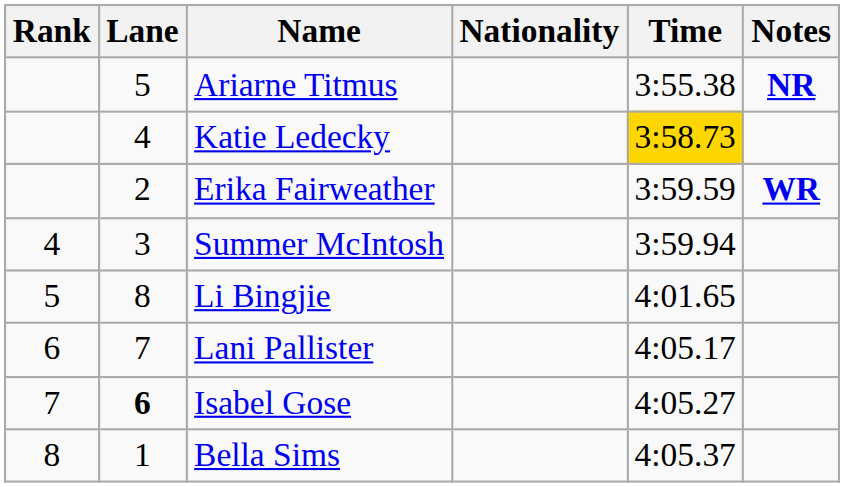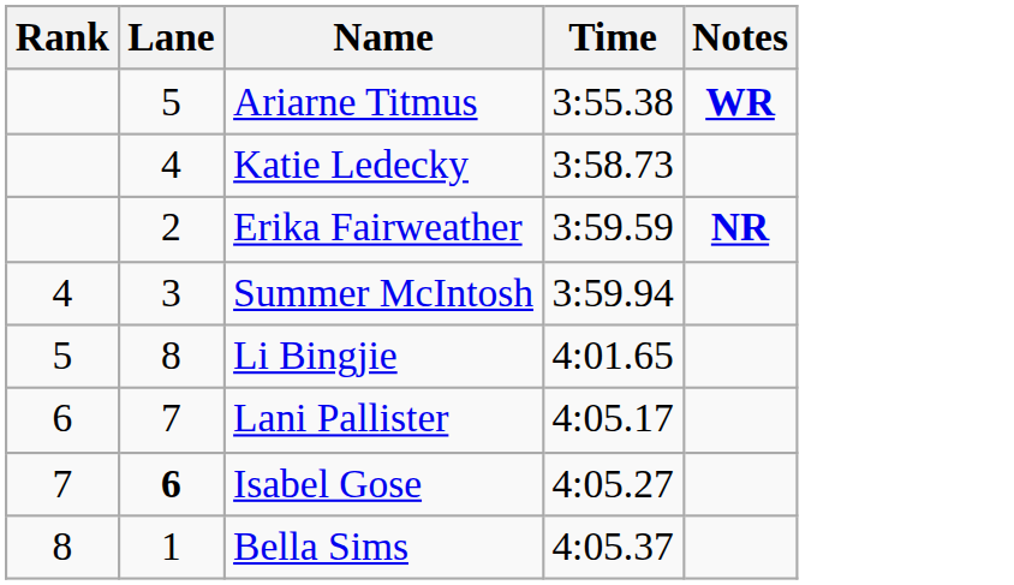 <table class="wikitable sortable" style="text-align:center">
 <tr>
 <th>Rank</th>
 <th>Lane</th>
 <th>Name</th>
-<th>Nationality</th>
 <th>Time</th>
 <th>Notes</th>
 </tr>
 <tr>
 <td></td>
 <td>5</td>
 <td align=left><a href='#'>Ariarne Titmus</a></td>
-<td align=left></td>
 <td>3:55.38</td>
-<td><strong><a href='#'>NR</a></strong></td>
+<td><strong><a href='#'>WR</a></strong></td>
 </tr>
 <tr>
 <td></td>
 <td>4</td>
 <td align=left><a href='#'>Katie Ledecky</a></td>
-<td align=left></td>
-<td style="background: gold;">3:58.73</td>
+<td>3:58.73</td>
 <td></td>
 </tr>
 <tr>
 <td></td>
 <td>2</td>
 <td align=left><a href='#'>Erika Fairweather</a></td>
-<td align=left></td>
 <td>3:59.59</td>
-<td><strong><a href='#'>WR</a></strong></td>
+<td><strong><a href='#'>NR</a></strong></td>
 </tr>
 <tr>
 <td>4</td>
 <td>3</td>
 <td align=left><a href='#'>Summer McIntosh</a></td>
-<td align=left></td>
 <td>3:59.94</td>
 <td></td>
 </tr>
 <tr>
 <td>5</td>
 <td>8</td>
 <td align=left><a href='#'>Li Bingjie</a></td>
-<td align=left></td>
 <td>4:01.65</td>
 <td></td>
 </tr>
 <tr>
 <td>6</td>
 <td>7</td>
 <td align=left><a href='#'>Lani Pallister</a></td>
-<td align=left></td>
 <td>4:05.17</td>
 <td></td>
 </tr>
 <tr>
 <td>7</td>
 <td><strong>6</strong></td>
 <td align=left><a href='#'>Isabel Gose</a></td>
-<td align=left></td>
 <td>4:05.27</td>
 <td></td>
 </tr>
 <tr>
 <td>8</td>
 <td>1</td>
 <td align=left><a href='#'>Bella Sims</a></td>
-<td align=left></td>
 <td>4:05.37</td>
 <td></td>
 </tr>
 </table>
